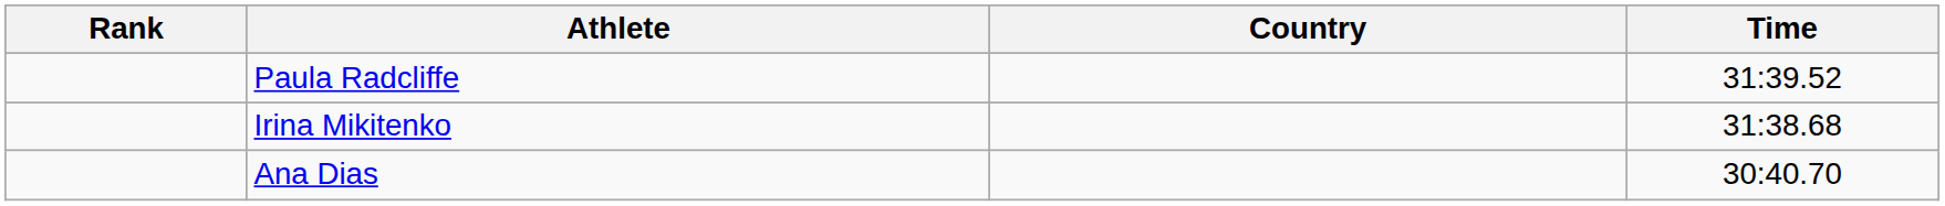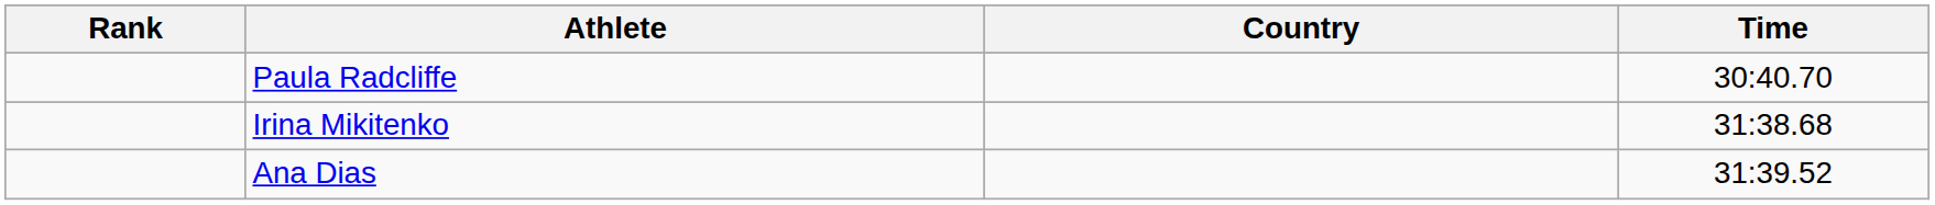 <table class="wikitable" width=80% style="font-size:100%; text-align:left;">
 <tr>
 <th width = 60>Rank</th>
 <th width = 200>Athlete</th>
 <th width = 170>Country</th>
 <th width = 80>Time</th>
 </tr>
 <tr>
 <td align=center></td>
 <td><a href='#'>Paula Radcliffe</a></td>
 <td></td>
-<td align=center>31:39.52</td>
+<td align=center>30:40.70</td>
 </tr>
 <tr>
 <td align=center></td>
 <td><a href='#'>Irina Mikitenko</a></td>
 <td></td>
 <td align=center>31:38.68</td>
 </tr>
 <tr>
 <td align=center></td>
 <td><a href='#'>Ana Dias</a></td>
 <td></td>
-<td align=center>30:40.70</td>
+<td align=center>31:39.52</td>
 </tr>
 </table>
